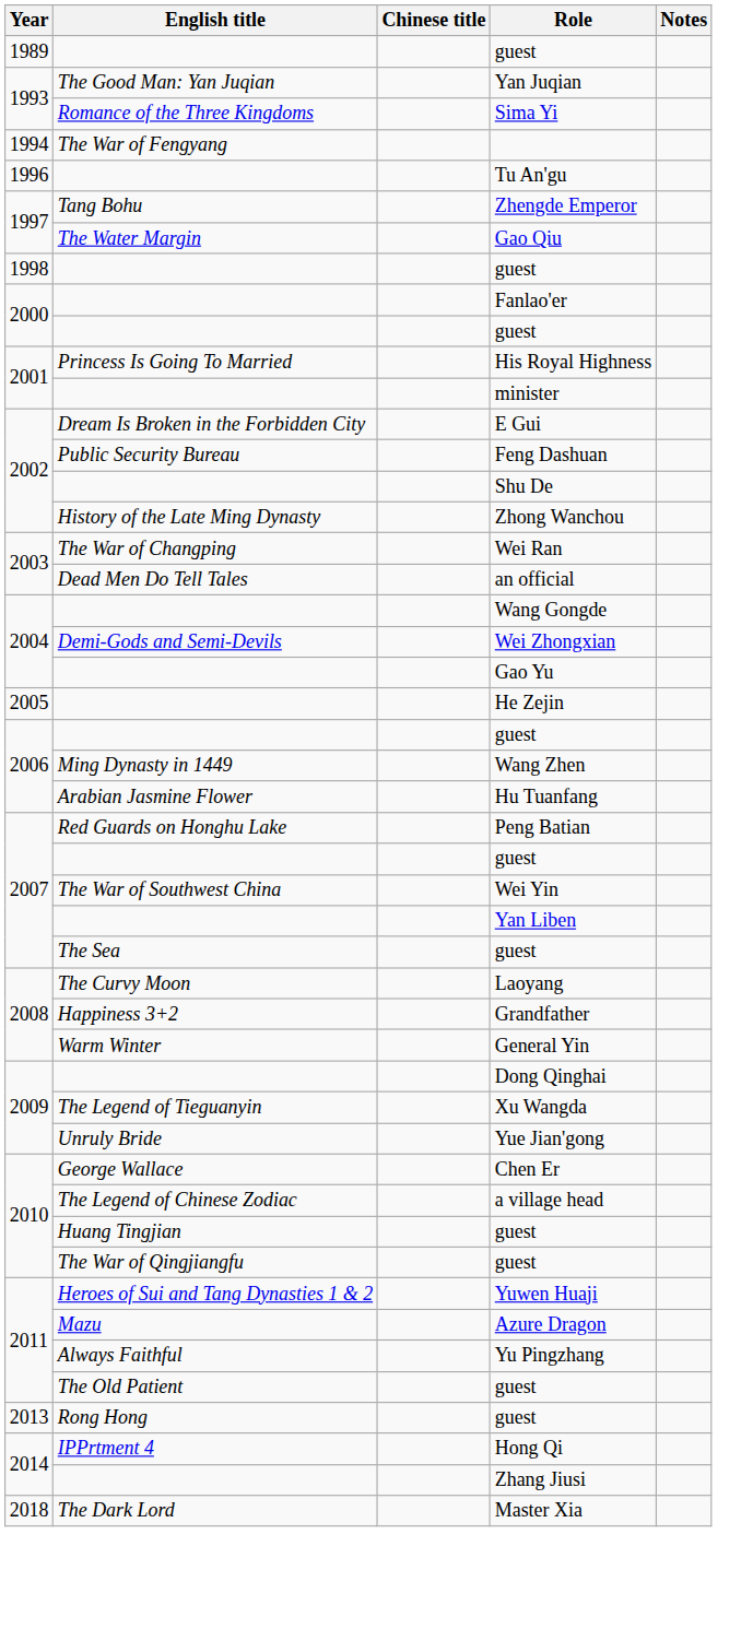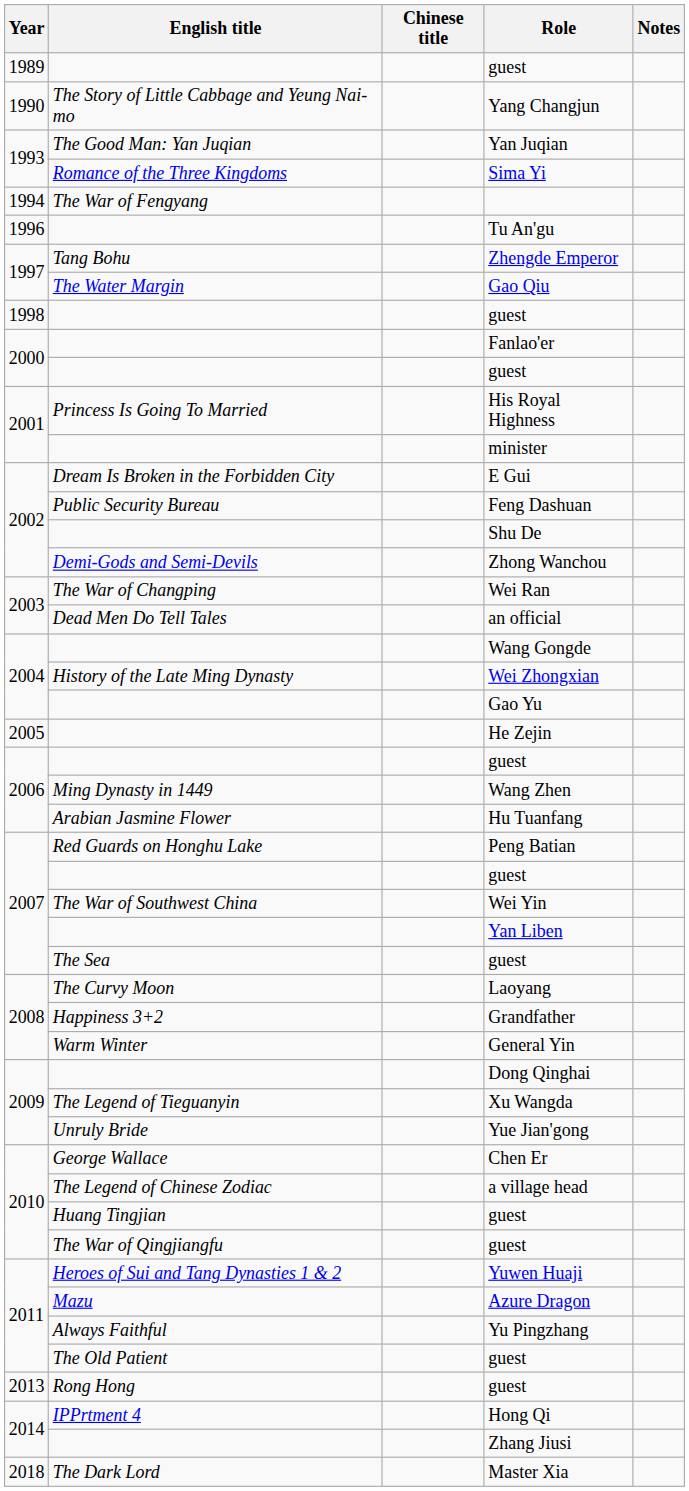 <table class="wikitable">
 <tr>
 <th>Year</th>
 <th>English title</th>
 <th>Chinese title</th>
 <th>Role</th>
 <th>Notes</th>
 </tr>
 <tr>
 <td>1989</td>
 <td></td>
 <td></td>
 <td>guest</td>
+<td></td>
+</tr>
+<tr>
+<td>1990</td>
+<td><em>The Story of Little Cabbage and Yeung Nai-mo</em></td>
+<td></td>
+<td>Yang Changjun</td>
 <td></td>
 </tr>
 <tr>
 <td rowspan="2">1993</td>
 <td><em>The Good Man: Yan Juqian</em></td>
 <td></td>
 <td>Yan Juqian</td>
 <td></td>
 </tr>
 <tr>
 <td><em><a href='#'>Romance of the Three Kingdoms</a></em></td>
 <td></td>
 <td><a href='#'>Sima Yi</a></td>
 <td></td>
 </tr>
 <tr>
 <td>1994</td>
 <td><em>The War of Fengyang</em></td>
 <td></td>
 <td></td>
 <td></td>
 </tr>
 <tr>
 <td>1996</td>
 <td></td>
 <td></td>
 <td>Tu An'gu</td>
 <td></td>
 </tr>
 <tr>
 <td rowspan="2">1997</td>
 <td><em>Tang Bohu</em></td>
 <td></td>
 <td><a href='#'>Zhengde Emperor</a></td>
 <td></td>
 </tr>
 <tr>
 <td><em><a href='#'>The Water Margin</a></em></td>
 <td></td>
 <td><a href='#'>Gao Qiu</a></td>
 <td></td>
 </tr>
 <tr>
 <td>1998</td>
 <td></td>
 <td></td>
 <td>guest</td>
 <td></td>
 </tr>
 <tr>
 <td rowspan="2">2000</td>
 <td></td>
 <td></td>
 <td>Fanlao'er</td>
 <td></td>
 </tr>
 <tr>
 <td></td>
 <td></td>
 <td>guest</td>
 <td></td>
 </tr>
 <tr>
 <td rowspan="2">2001</td>
 <td><em>Princess Is Going To Married</em></td>
 <td></td>
 <td>His Royal Highness</td>
 <td></td>
 </tr>
 <tr>
 <td></td>
 <td></td>
 <td>minister</td>
 <td></td>
 </tr>
 <tr>
 <td rowspan="4">2002</td>
 <td><em>Dream Is Broken in the Forbidden City</em></td>
 <td></td>
 <td>E Gui</td>
 <td></td>
 </tr>
 <tr>
 <td><em>Public Security Bureau</em></td>
 <td></td>
 <td>Feng Dashuan</td>
 <td></td>
 </tr>
 <tr>
 <td></td>
 <td></td>
 <td>Shu De</td>
 <td></td>
 </tr>
 <tr>
-<td><em>History of the Late Ming Dynasty</em></td>
+<td><em><a href='#'>Demi-Gods and Semi-Devils</a></em></td>
 <td></td>
 <td>Zhong Wanchou</td>
 <td></td>
 </tr>
 <tr>
 <td rowspan="2">2003</td>
 <td><em>The War of Changping</em></td>
 <td></td>
 <td>Wei Ran</td>
 <td></td>
 </tr>
 <tr>
 <td><em>Dead Men Do Tell Tales</em></td>
 <td></td>
 <td>an official</td>
 <td></td>
 </tr>
 <tr>
 <td rowspan="3">2004</td>
 <td></td>
 <td></td>
 <td>Wang Gongde</td>
 <td></td>
 </tr>
 <tr>
-<td><em><a href='#'>Demi-Gods and Semi-Devils</a></em></td>
+<td><em>History of the Late Ming Dynasty</em></td>
 <td></td>
 <td><a href='#'>Wei Zhongxian</a></td>
 <td></td>
 </tr>
 <tr>
 <td></td>
 <td></td>
 <td>Gao Yu</td>
 <td></td>
 </tr>
 <tr>
 <td>2005</td>
 <td></td>
 <td></td>
 <td>He Zejin</td>
 <td></td>
 </tr>
 <tr>
 <td rowspan="3">2006</td>
 <td></td>
 <td></td>
 <td>guest</td>
 <td></td>
 </tr>
 <tr>
 <td><em>Ming Dynasty in 1449</em></td>
 <td></td>
 <td>Wang Zhen</td>
 <td></td>
 </tr>
 <tr>
 <td><em>Arabian Jasmine Flower</em></td>
 <td></td>
 <td>Hu Tuanfang</td>
 <td></td>
 </tr>
 <tr>
 <td rowspan="5">2007</td>
 <td><em>Red Guards on Honghu Lake</em></td>
 <td></td>
 <td>Peng Batian</td>
 <td></td>
 </tr>
 <tr>
 <td></td>
 <td></td>
 <td>guest</td>
 <td></td>
 </tr>
 <tr>
 <td><em>The War of Southwest China</em></td>
 <td></td>
 <td>Wei Yin</td>
 <td></td>
 </tr>
 <tr>
 <td></td>
 <td></td>
 <td><a href='#'>Yan Liben</a></td>
 <td></td>
 </tr>
 <tr>
 <td><em>The Sea</em></td>
 <td></td>
 <td>guest</td>
 <td></td>
 </tr>
 <tr>
 <td rowspan="3">2008</td>
 <td><em>The Curvy Moon</em></td>
 <td></td>
 <td>Laoyang</td>
 <td></td>
 </tr>
 <tr>
 <td><em>Happiness 3+2</em></td>
 <td></td>
 <td>Grandfather</td>
 <td></td>
 </tr>
 <tr>
 <td><em>Warm Winter</em></td>
 <td></td>
 <td>General Yin</td>
 <td></td>
 </tr>
 <tr>
 <td rowspan="3">2009</td>
 <td></td>
 <td></td>
 <td>Dong Qinghai</td>
 <td></td>
 </tr>
 <tr>
 <td><em>The Legend of Tieguanyin</em></td>
 <td></td>
 <td>Xu Wangda</td>
 <td></td>
 </tr>
 <tr>
 <td><em>Unruly Bride</em></td>
 <td></td>
 <td>Yue Jian'gong</td>
 <td></td>
 </tr>
 <tr>
 <td rowspan="4">2010</td>
 <td><em>George Wallace</em></td>
 <td></td>
 <td>Chen Er</td>
 <td></td>
 </tr>
 <tr>
 <td><em>The Legend of Chinese Zodiac</em></td>
 <td></td>
 <td>a village head</td>
 <td></td>
 </tr>
 <tr>
 <td><em>Huang Tingjian</em></td>
 <td></td>
 <td>guest</td>
 <td></td>
 </tr>
 <tr>
 <td><em>The War of Qingjiangfu</em></td>
 <td></td>
 <td>guest</td>
 <td></td>
 </tr>
 <tr>
 <td rowspan="4">2011</td>
 <td><em><a href='#'>Heroes of Sui and Tang Dynasties 1 & 2</a></em></td>
 <td></td>
 <td><a href='#'>Yuwen Huaji</a></td>
 <td></td>
 </tr>
 <tr>
 <td><em><a href='#'>Mazu</a></em></td>
 <td></td>
 <td><a href='#'>Azure Dragon</a></td>
 <td></td>
 </tr>
 <tr>
 <td><em>Always Faithful</em></td>
 <td></td>
 <td>Yu Pingzhang</td>
 <td></td>
 </tr>
 <tr>
 <td><em>The Old Patient</em></td>
 <td></td>
 <td>guest</td>
 <td></td>
 </tr>
 <tr>
 <td>2013</td>
 <td><em>Rong Hong</em></td>
 <td></td>
 <td>guest</td>
 <td></td>
 </tr>
 <tr>
 <td rowspan="2">2014</td>
 <td><em><a href='#'>IPPrtment 4</a></em></td>
 <td></td>
 <td>Hong Qi</td>
 <td></td>
 </tr>
 <tr>
 <td></td>
 <td></td>
 <td>Zhang Jiusi</td>
 <td></td>
 </tr>
 <tr>
 <td>2018</td>
 <td><em>The Dark Lord</em></td>
 <td></td>
 <td>Master Xia</td>
 <td></td>
 </tr>
 </table>
